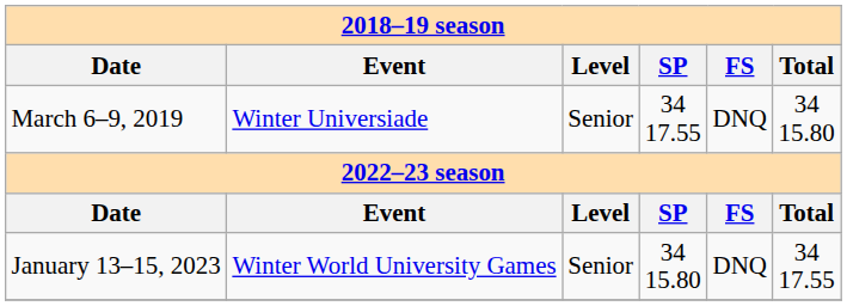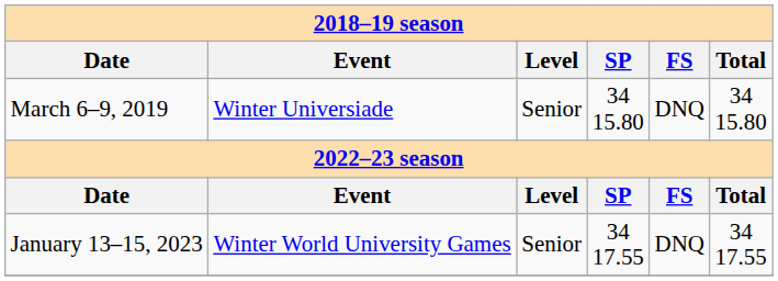 <table class="wikitable">
 <tr>
 <th colspan="6" style="background: #ffdead; text-align:center;"><strong><a href='#'>2018–19 season</a></strong></th>
 </tr>
 <tr>
 <th>Date</th>
 <th>Event</th>
 <th>Level</th>
 <th><a href='#'>SP</a></th>
 <th><a href='#'>FS</a></th>
 <th>Total</th>
 </tr>
 <tr>
 <td>March 6–9, 2019</td>
 <td><a href='#'>Winter Universiade</a></td>
 <td>Senior</td>
-<td align=center>34 <br> 17.55</td>
+<td align=center>34 <br> 15.80</td>
 <td align=center>DNQ</td>
 <td align=center>34 <br> 15.80</td>
 </tr>
 <tr>
 <th colspan="6" style="background: #ffdead; text-align:center;"><strong><a href='#'>2022–23 season</a></strong></th>
 </tr>
 <tr>
 <th>Date</th>
 <th>Event</th>
 <th>Level</th>
 <th><a href='#'>SP</a></th>
 <th><a href='#'>FS</a></th>
 <th>Total</th>
 </tr>
 <tr>
 <td>January 13–15, 2023</td>
 <td><a href='#'>Winter World University Games</a></td>
 <td>Senior</td>
-<td align=center>34 <br> 15.80</td>
+<td align=center>34 <br> 17.55</td>
 <td align=center>DNQ</td>
 <td align=center>34 <br> 17.55</td>
 </tr>
 <tr>
 </tr>
 </table>
